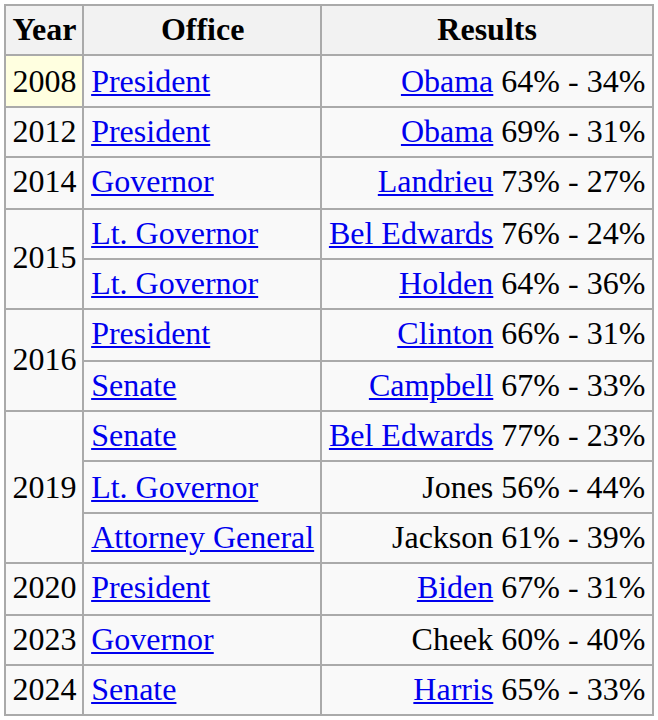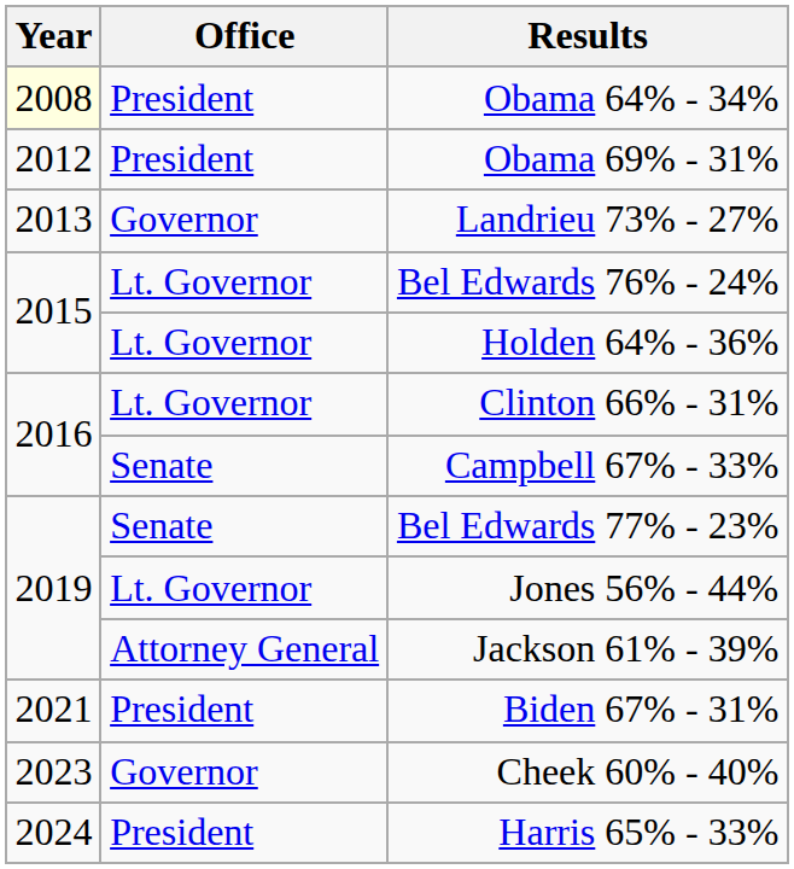 <table class=wikitable>
 <tr>
 <th>Year</th>
 <th>Office</th>
 <th>Results</th>
 </tr>
 <tr>
 <td style="background: lightyellow;">2008</td>
 <td><a href='#'>President</a></td>
 <td align="right" ><a href='#'>Obama</a> 64% - 34%</td>
 </tr>
 <tr>
 <td>2012</td>
 <td><a href='#'>President</a></td>
 <td align="right" ><a href='#'>Obama</a> 69% - 31%</td>
 </tr>
 <tr>
-<td>2014</td>
+<td>2013</td>
 <td><a href='#'>Governor</a></td>
 <td align="right" ><a href='#'>Landrieu</a> 73% - 27%</td>
 </tr>
 <tr>
 <td rowspan=2>2015</td>
 <td><a href='#'>Lt. Governor</a></td>
 <td align="right" ><a href='#'>Bel Edwards</a> 76% - 24%</td>
 </tr>
 <tr>
 <td><a href='#'>Lt. Governor</a></td>
 <td align="right" ><a href='#'>Holden</a> 64% - 36%</td>
 </tr>
 <tr>
 <td rowspan=2>2016</td>
-<td><a href='#'>President</a></td>
+<td><a href='#'>Lt. Governor</a></td>
 <td align="right" ><a href='#'>Clinton</a> 66% - 31%</td>
 </tr>
 <tr>
 <td><a href='#'>Senate</a></td>
 <td align="right" ><a href='#'>Campbell</a> 67% - 33%</td>
 </tr>
 <tr>
 <td rowspan=3>2019</td>
 <td><a href='#'>Senate</a></td>
 <td align="right" ><a href='#'>Bel Edwards</a> 77% - 23%</td>
 </tr>
 <tr>
 <td><a href='#'>Lt. Governor</a></td>
 <td align="right" >Jones 56% - 44%</td>
 </tr>
 <tr>
 <td><a href='#'>Attorney General</a></td>
 <td align="right" >Jackson 61% - 39%</td>
 </tr>
 <tr>
-<td>2020</td>
+<td>2021</td>
 <td><a href='#'>President</a></td>
 <td align="right" ><a href='#'>Biden</a> 67% - 31%</td>
 </tr>
 <tr>
 <td>2023</td>
 <td><a href='#'>Governor</a></td>
 <td align="right" >Cheek 60% - 40%</td>
 </tr>
 <tr>
 <td>2024</td>
-<td><a href='#'>Senate</a></td>
+<td><a href='#'>President</a></td>
 <td align="right" ><a href='#'>Harris</a> 65% - 33%</td>
 </tr>
 </table>
